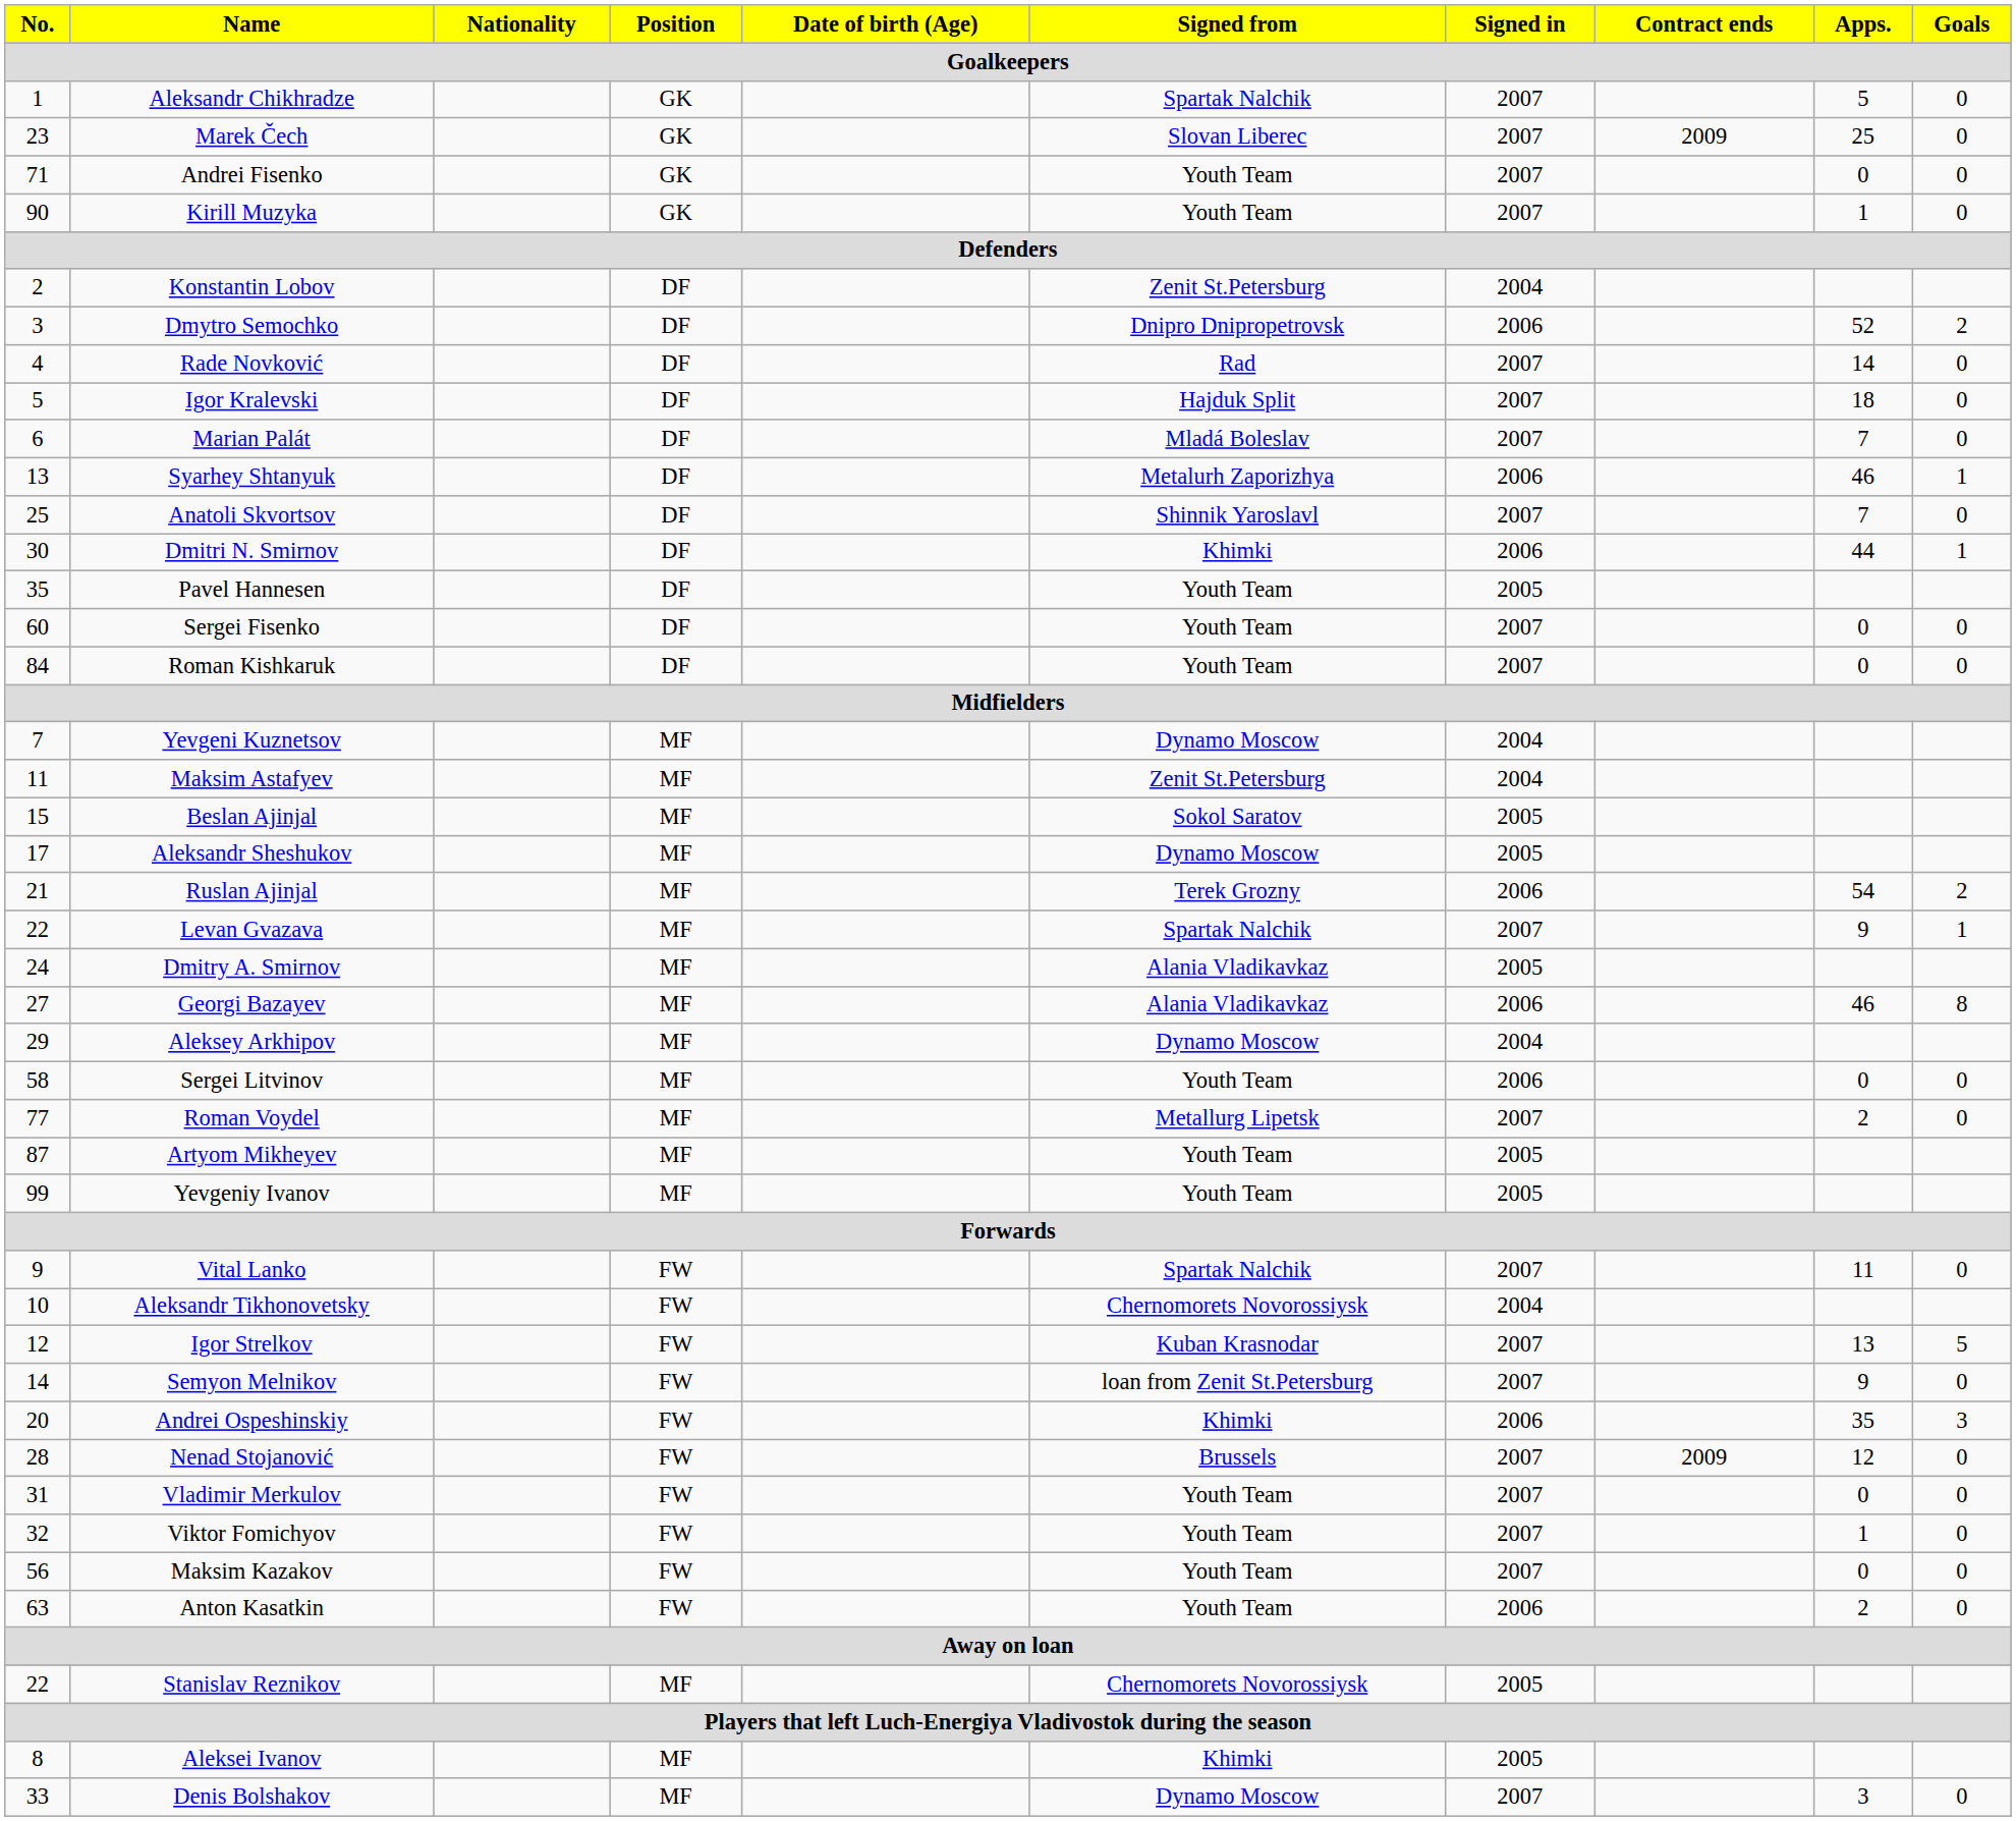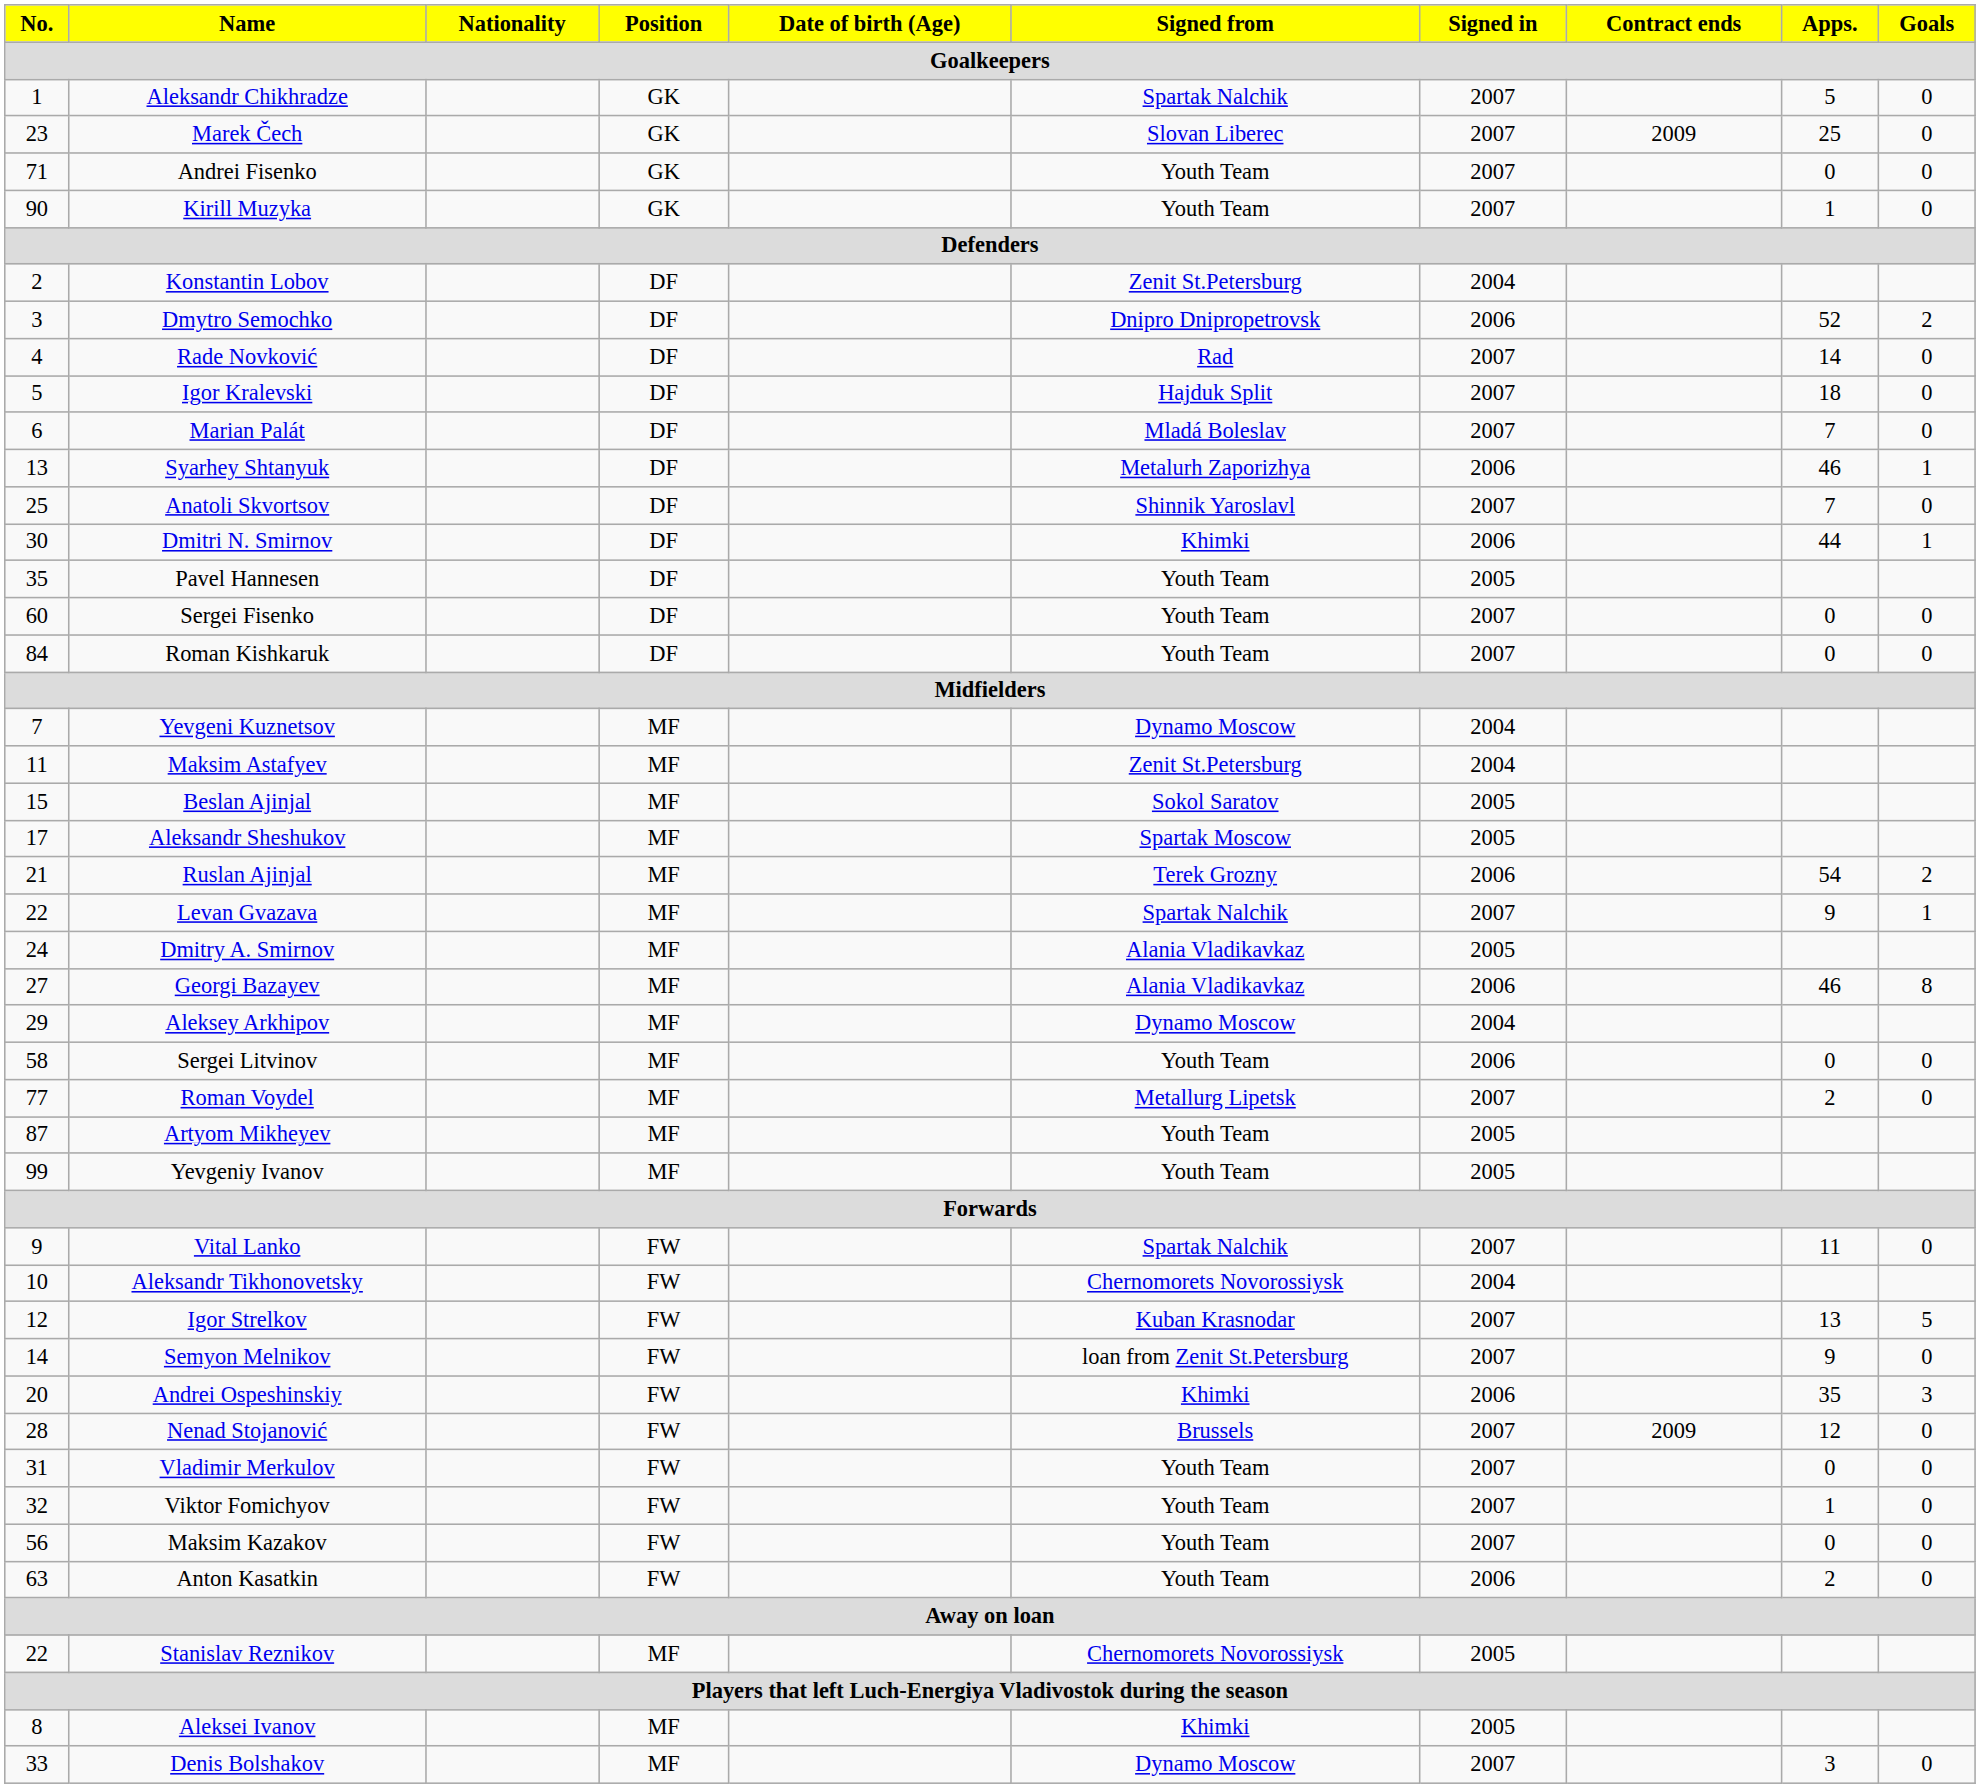 <table class="wikitable"  style="text-align:center; font-size:90%; width:100%;">
 <tr>
 <th style="background:#FFFF00; color:black; text-align:center;">No.</th>
 <th style="background:#FFFF00; color:black; text-align:center;">Name</th>
 <th style="background:#FFFF00; color:black; text-align:center;">Nationality</th>
 <th style="background:#FFFF00; color:black; text-align:center;">Position</th>
 <th style="background:#FFFF00; color:black; text-align:center;">Date of birth (Age)</th>
 <th style="background:#FFFF00; color:black; text-align:center;">Signed from</th>
 <th style="background:#FFFF00; color:black; text-align:center;">Signed in</th>
 <th style="background:#FFFF00; color:black; text-align:center;">Contract ends</th>
 <th style="background:#FFFF00; color:black; text-align:center;">Apps.</th>
 <th style="background:#FFFF00; color:black; text-align:center;">Goals</th>
 </tr>
 <tr>
 <th colspan="11"  style="background:#dcdcdc; text-align:center;">Goalkeepers</th>
 </tr>
 <tr>
 <td>1</td>
 <td><a href='#'>Aleksandr Chikhradze</a></td>
 <td></td>
 <td>GK</td>
 <td></td>
 <td><a href='#'>Spartak Nalchik</a></td>
 <td>2007</td>
 <td></td>
 <td>5</td>
 <td>0</td>
 </tr>
 <tr>
 <td>23</td>
 <td><a href='#'>Marek Čech</a></td>
 <td></td>
 <td>GK</td>
 <td></td>
 <td><a href='#'>Slovan Liberec</a></td>
 <td>2007</td>
 <td>2009</td>
 <td>25</td>
 <td>0</td>
 </tr>
 <tr>
 <td>71</td>
 <td>Andrei Fisenko</td>
 <td></td>
 <td>GK</td>
 <td></td>
 <td>Youth Team</td>
 <td>2007</td>
 <td></td>
 <td>0</td>
 <td>0</td>
 </tr>
 <tr>
 <td>90</td>
 <td><a href='#'>Kirill Muzyka</a></td>
 <td></td>
 <td>GK</td>
 <td></td>
 <td>Youth Team</td>
 <td>2007</td>
 <td></td>
 <td>1</td>
 <td>0</td>
 </tr>
 <tr>
 <th colspan="11"  style="background:#dcdcdc; text-align:center;">Defenders</th>
 </tr>
 <tr>
 <td>2</td>
 <td><a href='#'>Konstantin Lobov</a></td>
 <td></td>
 <td>DF</td>
 <td></td>
 <td><a href='#'>Zenit St.Petersburg</a></td>
 <td>2004</td>
 <td></td>
 <td></td>
 <td></td>
 </tr>
 <tr>
 <td>3</td>
 <td><a href='#'>Dmytro Semochko</a></td>
 <td></td>
 <td>DF</td>
 <td></td>
 <td><a href='#'>Dnipro Dnipropetrovsk</a></td>
 <td>2006</td>
 <td></td>
 <td>52</td>
 <td>2</td>
 </tr>
 <tr>
 <td>4</td>
 <td><a href='#'>Rade Novković</a></td>
 <td></td>
 <td>DF</td>
 <td></td>
 <td><a href='#'>Rad</a></td>
 <td>2007</td>
 <td></td>
 <td>14</td>
 <td>0</td>
 </tr>
 <tr>
 <td>5</td>
 <td><a href='#'>Igor Kralevski</a></td>
 <td></td>
 <td>DF</td>
 <td></td>
 <td><a href='#'>Hajduk Split</a></td>
 <td>2007</td>
 <td></td>
 <td>18</td>
 <td>0</td>
 </tr>
 <tr>
 <td>6</td>
 <td><a href='#'>Marian Palát</a></td>
 <td></td>
 <td>DF</td>
 <td></td>
 <td><a href='#'>Mladá Boleslav</a></td>
 <td>2007</td>
 <td></td>
 <td>7</td>
 <td>0</td>
 </tr>
 <tr>
 <td>13</td>
 <td><a href='#'>Syarhey Shtanyuk</a></td>
 <td></td>
 <td>DF</td>
 <td></td>
 <td><a href='#'>Metalurh Zaporizhya</a></td>
 <td>2006</td>
 <td></td>
 <td>46</td>
 <td>1</td>
 </tr>
 <tr>
 <td>25</td>
 <td><a href='#'>Anatoli Skvortsov</a></td>
 <td></td>
 <td>DF</td>
 <td></td>
 <td><a href='#'>Shinnik Yaroslavl</a></td>
 <td>2007</td>
 <td></td>
 <td>7</td>
 <td>0</td>
 </tr>
 <tr>
 <td>30</td>
 <td><a href='#'>Dmitri N. Smirnov</a></td>
 <td></td>
 <td>DF</td>
 <td></td>
 <td><a href='#'>Khimki</a></td>
 <td>2006</td>
 <td></td>
 <td>44</td>
 <td>1</td>
 </tr>
 <tr>
 <td>35</td>
 <td>Pavel Hannesen</td>
 <td></td>
 <td>DF</td>
 <td></td>
 <td>Youth Team</td>
 <td>2005</td>
 <td></td>
 <td></td>
 <td></td>
 </tr>
 <tr>
 <td>60</td>
 <td>Sergei Fisenko</td>
 <td></td>
 <td>DF</td>
 <td></td>
 <td>Youth Team</td>
 <td>2007</td>
 <td></td>
 <td>0</td>
 <td>0</td>
 </tr>
 <tr>
 <td>84</td>
 <td>Roman Kishkaruk</td>
 <td></td>
 <td>DF</td>
 <td></td>
 <td>Youth Team</td>
 <td>2007</td>
 <td></td>
 <td>0</td>
 <td>0</td>
 </tr>
 <tr>
 <th colspan="11"  style="background:#dcdcdc; text-align:center;">Midfielders</th>
 </tr>
 <tr>
 <td>7</td>
 <td><a href='#'>Yevgeni Kuznetsov</a></td>
 <td></td>
 <td>MF</td>
 <td></td>
 <td><a href='#'>Dynamo Moscow</a></td>
 <td>2004</td>
 <td></td>
 <td></td>
 <td></td>
 </tr>
 <tr>
 <td>11</td>
 <td><a href='#'>Maksim Astafyev</a></td>
 <td></td>
 <td>MF</td>
 <td></td>
 <td><a href='#'>Zenit St.Petersburg</a></td>
 <td>2004</td>
 <td></td>
 <td></td>
 <td></td>
 </tr>
 <tr>
 <td>15</td>
 <td><a href='#'>Beslan Ajinjal</a></td>
 <td></td>
 <td>MF</td>
 <td></td>
 <td><a href='#'>Sokol Saratov</a></td>
 <td>2005</td>
 <td></td>
 <td></td>
 <td></td>
 </tr>
 <tr>
 <td>17</td>
 <td><a href='#'>Aleksandr Sheshukov</a></td>
 <td></td>
 <td>MF</td>
 <td></td>
-<td><a href='#'>Dynamo Moscow</a></td>
+<td><a href='#'>Spartak Moscow</a></td>
 <td>2005</td>
 <td></td>
 <td></td>
 <td></td>
 </tr>
 <tr>
 <td>21</td>
 <td><a href='#'>Ruslan Ajinjal</a></td>
 <td></td>
 <td>MF</td>
 <td></td>
 <td><a href='#'>Terek Grozny</a></td>
 <td>2006</td>
 <td></td>
 <td>54</td>
 <td>2</td>
 </tr>
 <tr>
 <td>22</td>
 <td><a href='#'>Levan Gvazava</a></td>
 <td></td>
 <td>MF</td>
 <td></td>
 <td><a href='#'>Spartak Nalchik</a></td>
 <td>2007</td>
 <td></td>
 <td>9</td>
 <td>1</td>
 </tr>
 <tr>
 <td>24</td>
 <td><a href='#'>Dmitry A. Smirnov</a></td>
 <td></td>
 <td>MF</td>
 <td></td>
 <td><a href='#'>Alania Vladikavkaz</a></td>
 <td>2005</td>
 <td></td>
 <td></td>
 <td></td>
 </tr>
 <tr>
 <td>27</td>
 <td><a href='#'>Georgi Bazayev</a></td>
 <td></td>
 <td>MF</td>
 <td></td>
 <td><a href='#'>Alania Vladikavkaz</a></td>
 <td>2006</td>
 <td></td>
 <td>46</td>
 <td>8</td>
 </tr>
 <tr>
 <td>29</td>
 <td><a href='#'>Aleksey Arkhipov</a></td>
 <td></td>
 <td>MF</td>
 <td></td>
 <td><a href='#'>Dynamo Moscow</a></td>
 <td>2004</td>
 <td></td>
 <td></td>
 <td></td>
 </tr>
 <tr>
 <td>58</td>
 <td>Sergei Litvinov</td>
 <td></td>
 <td>MF</td>
 <td></td>
 <td>Youth Team</td>
 <td>2006</td>
 <td></td>
 <td>0</td>
 <td>0</td>
 </tr>
 <tr>
 <td>77</td>
 <td><a href='#'>Roman Voydel</a></td>
 <td></td>
 <td>MF</td>
 <td></td>
 <td><a href='#'>Metallurg Lipetsk</a></td>
 <td>2007</td>
 <td></td>
 <td>2</td>
 <td>0</td>
 </tr>
 <tr>
 <td>87</td>
 <td><a href='#'>Artyom Mikheyev</a></td>
 <td></td>
 <td>MF</td>
 <td></td>
 <td>Youth Team</td>
 <td>2005</td>
 <td></td>
 <td></td>
 <td></td>
 </tr>
 <tr>
 <td>99</td>
 <td>Yevgeniy Ivanov</td>
 <td></td>
 <td>MF</td>
 <td></td>
 <td>Youth Team</td>
 <td>2005</td>
 <td></td>
 <td></td>
 <td></td>
 </tr>
 <tr>
 <th colspan="11"  style="background:#dcdcdc; text-align:center;">Forwards</th>
 </tr>
 <tr>
 <td>9</td>
 <td><a href='#'>Vital Lanko</a></td>
 <td></td>
 <td>FW</td>
 <td></td>
 <td><a href='#'>Spartak Nalchik</a></td>
 <td>2007</td>
 <td></td>
 <td>11</td>
 <td>0</td>
 </tr>
 <tr>
 <td>10</td>
 <td><a href='#'>Aleksandr Tikhonovetsky</a></td>
 <td></td>
 <td>FW</td>
 <td></td>
 <td><a href='#'>Chernomorets Novorossiysk</a></td>
 <td>2004</td>
 <td></td>
 <td></td>
 <td></td>
 </tr>
 <tr>
 <td>12</td>
 <td><a href='#'>Igor Strelkov</a></td>
 <td></td>
 <td>FW</td>
 <td></td>
 <td><a href='#'>Kuban Krasnodar</a></td>
 <td>2007</td>
 <td></td>
 <td>13</td>
 <td>5</td>
 </tr>
 <tr>
 <td>14</td>
 <td><a href='#'>Semyon Melnikov</a></td>
 <td></td>
 <td>FW</td>
 <td></td>
 <td>loan from <a href='#'>Zenit St.Petersburg</a></td>
 <td>2007</td>
 <td></td>
 <td>9</td>
 <td>0</td>
 </tr>
 <tr>
 <td>20</td>
 <td><a href='#'>Andrei Ospeshinskiy</a></td>
 <td></td>
 <td>FW</td>
 <td></td>
 <td><a href='#'>Khimki</a></td>
 <td>2006</td>
 <td></td>
 <td>35</td>
 <td>3</td>
 </tr>
 <tr>
 <td>28</td>
 <td><a href='#'>Nenad Stojanović</a></td>
 <td></td>
 <td>FW</td>
 <td></td>
 <td><a href='#'>Brussels</a></td>
 <td>2007</td>
 <td>2009</td>
 <td>12</td>
 <td>0</td>
 </tr>
 <tr>
 <td>31</td>
 <td><a href='#'>Vladimir Merkulov</a></td>
 <td></td>
 <td>FW</td>
 <td></td>
 <td>Youth Team</td>
 <td>2007</td>
 <td></td>
 <td>0</td>
 <td>0</td>
 </tr>
 <tr>
 <td>32</td>
 <td>Viktor Fomichyov</td>
 <td></td>
 <td>FW</td>
 <td></td>
 <td>Youth Team</td>
 <td>2007</td>
 <td></td>
 <td>1</td>
 <td>0</td>
 </tr>
 <tr>
 <td>56</td>
 <td>Maksim Kazakov</td>
 <td></td>
 <td>FW</td>
 <td></td>
 <td>Youth Team</td>
 <td>2007</td>
 <td></td>
 <td>0</td>
 <td>0</td>
 </tr>
 <tr>
 <td>63</td>
 <td>Anton Kasatkin</td>
 <td></td>
 <td>FW</td>
 <td></td>
 <td>Youth Team</td>
 <td>2006</td>
 <td></td>
 <td>2</td>
 <td>0</td>
 </tr>
 <tr>
 <th colspan="11"  style="background:#dcdcdc; text-align:center;">Away on loan</th>
 </tr>
 <tr>
 <td>22</td>
 <td><a href='#'>Stanislav Reznikov</a></td>
 <td></td>
 <td>MF</td>
 <td></td>
 <td><a href='#'>Chernomorets Novorossiysk</a></td>
 <td>2005</td>
 <td></td>
 <td></td>
 <td></td>
 </tr>
 <tr>
 <th colspan="11"  style="background:#dcdcdc; text-align:center;">Players that left Luch-Energiya Vladivostok during the season</th>
 </tr>
 <tr>
 <td>8</td>
 <td><a href='#'>Aleksei Ivanov</a></td>
 <td></td>
 <td>MF</td>
 <td></td>
 <td><a href='#'>Khimki</a></td>
 <td>2005</td>
 <td></td>
 <td></td>
 <td></td>
 </tr>
 <tr>
 <td>33</td>
 <td><a href='#'>Denis Bolshakov</a></td>
 <td></td>
 <td>MF</td>
 <td></td>
 <td><a href='#'>Dynamo Moscow</a></td>
 <td>2007</td>
 <td></td>
 <td>3</td>
 <td>0</td>
 </tr>
 </table>
